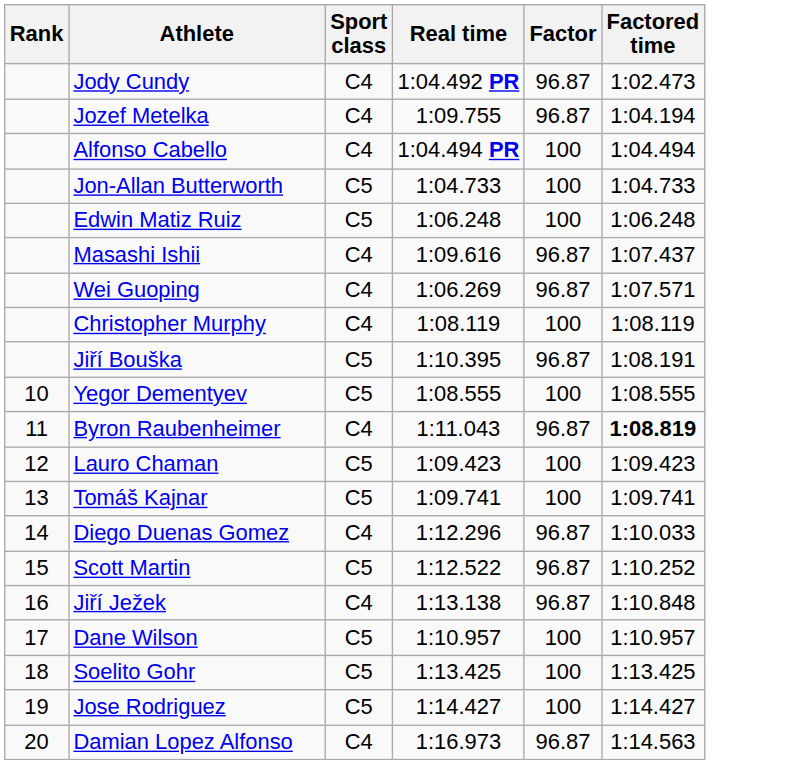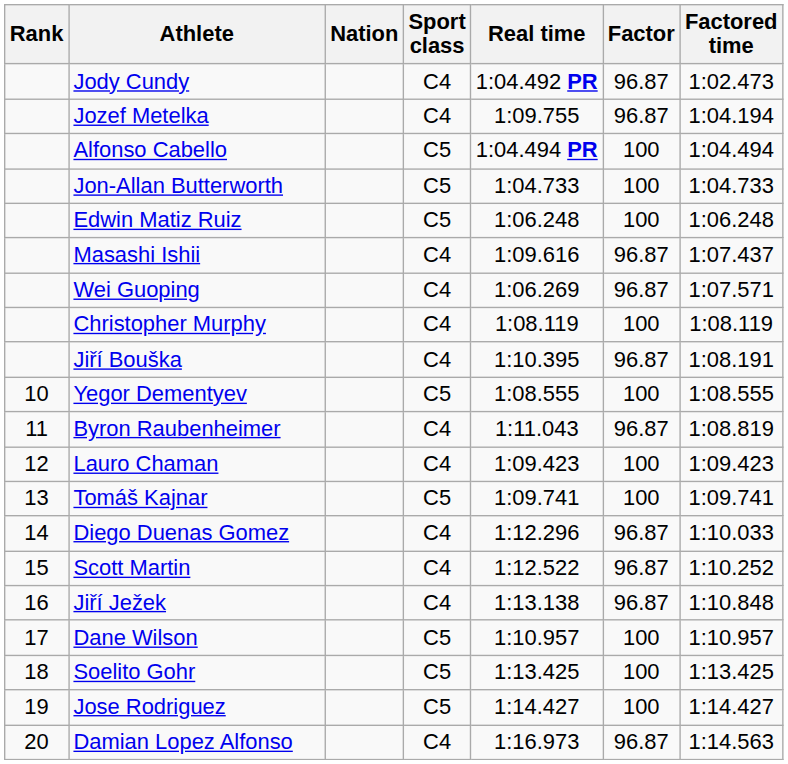 <table class="wikitable sortable" style="text-align:center;">
 <tr>
 <th width=20>Rank</th>
 <th width=180>Athlete</th>
+<th>Nation</th>
 <th>Sport<br>class</th>
 <th>Real time</th>
 <th>Factor</th>
 <th>Factored<br>time</th>
 </tr>
 <tr>
 <td></td>
 <td align=left><a href='#'>Jody Cundy</a></td>
+<td align=left></td>
 <td>C4</td>
 <td>1:04.492 <strong><a href='#'>PR</a></strong></td>
 <td>96.87</td>
 <td>1:02.473</td>
 </tr>
 <tr>
 <td></td>
 <td align=left><a href='#'>Jozef Metelka</a></td>
+<td align=left></td>
 <td>C4</td>
 <td>1:09.755</td>
 <td>96.87</td>
 <td>1:04.194</td>
 </tr>
 <tr>
 <td></td>
 <td align=left><a href='#'>Alfonso Cabello</a></td>
-<td>C4</td>
+<td align=left></td>
+<td>C5</td>
 <td>1:04.494 <strong><a href='#'>PR</a></strong></td>
 <td>100</td>
 <td>1:04.494</td>
 </tr>
 <tr>
 <td></td>
 <td align=left><a href='#'>Jon-Allan Butterworth</a></td>
+<td align=left></td>
 <td>C5</td>
 <td>1:04.733</td>
 <td>100</td>
 <td>1:04.733</td>
 </tr>
 <tr>
 <td></td>
 <td align=left><a href='#'>Edwin Matiz Ruiz</a></td>
+<td align=left></td>
 <td>C5</td>
 <td>1:06.248</td>
 <td>100</td>
 <td>1:06.248</td>
 </tr>
 <tr>
 <td></td>
 <td align=left><a href='#'>Masashi Ishii</a></td>
+<td align=left></td>
 <td>C4</td>
 <td>1:09.616</td>
 <td>96.87</td>
 <td>1:07.437</td>
 </tr>
 <tr>
 <td></td>
 <td align=left><a href='#'>Wei Guoping</a></td>
+<td align=left></td>
 <td>C4</td>
 <td>1:06.269</td>
 <td>96.87</td>
 <td>1:07.571</td>
 </tr>
 <tr>
 <td></td>
 <td align=left><a href='#'>Christopher Murphy</a></td>
+<td align=left></td>
 <td>C4</td>
 <td>1:08.119</td>
 <td>100</td>
 <td>1:08.119</td>
 </tr>
 <tr>
 <td></td>
 <td align=left><a href='#'>Jiří Bouška</a></td>
-<td>C5</td>
+<td align=left></td>
+<td>C4</td>
 <td>1:10.395</td>
 <td>96.87</td>
 <td>1:08.191</td>
 </tr>
 <tr>
 <td>10</td>
 <td align=left><a href='#'>Yegor Dementyev</a></td>
+<td align=left></td>
 <td>C5</td>
 <td>1:08.555</td>
 <td>100</td>
 <td>1:08.555</td>
 </tr>
 <tr>
 <td>11</td>
 <td align=left><a href='#'>Byron Raubenheimer</a></td>
+<td align=left></td>
 <td>C4</td>
 <td>1:11.043</td>
 <td>96.87</td>
-<td><strong>1:08.819</strong></td>
+<td>1:08.819</td>
 </tr>
 <tr>
 <td>12</td>
 <td align=left><a href='#'>Lauro Chaman</a></td>
-<td>C5</td>
+<td align=left></td>
+<td>C4</td>
 <td>1:09.423</td>
 <td>100</td>
 <td>1:09.423</td>
 </tr>
 <tr>
 <td>13</td>
 <td align=left><a href='#'>Tomáš Kajnar</a></td>
+<td align=left></td>
 <td>C5</td>
 <td>1:09.741</td>
 <td>100</td>
 <td>1:09.741</td>
 </tr>
 <tr>
 <td>14</td>
 <td align=left><a href='#'>Diego Duenas Gomez</a></td>
+<td align=left></td>
 <td>C4</td>
 <td>1:12.296</td>
 <td>96.87</td>
 <td>1:10.033</td>
 </tr>
 <tr>
 <td>15</td>
 <td align=left><a href='#'>Scott Martin</a></td>
-<td>C5</td>
+<td align=left></td>
+<td>C4</td>
 <td>1:12.522</td>
 <td>96.87</td>
 <td>1:10.252</td>
 </tr>
 <tr>
 <td>16</td>
 <td align=left><a href='#'>Jiří Ježek</a></td>
+<td align=left></td>
 <td>C4</td>
 <td>1:13.138</td>
 <td>96.87</td>
 <td>1:10.848</td>
 </tr>
 <tr>
 <td>17</td>
 <td align=left><a href='#'>Dane Wilson</a></td>
+<td align=left></td>
 <td>C5</td>
 <td>1:10.957</td>
 <td>100</td>
 <td>1:10.957</td>
 </tr>
 <tr>
 <td>18</td>
 <td align=left><a href='#'>Soelito Gohr</a></td>
+<td align=left></td>
 <td>C5</td>
 <td>1:13.425</td>
 <td>100</td>
 <td>1:13.425</td>
 </tr>
 <tr>
 <td>19</td>
 <td align=left><a href='#'>Jose Rodriguez</a></td>
+<td align=left></td>
 <td>C5</td>
 <td>1:14.427</td>
 <td>100</td>
 <td>1:14.427</td>
 </tr>
 <tr>
 <td>20</td>
 <td align=left><a href='#'>Damian Lopez Alfonso</a></td>
+<td align=left></td>
 <td>C4</td>
 <td>1:16.973</td>
 <td>96.87</td>
 <td>1:14.563</td>
 </tr>
 </table>
